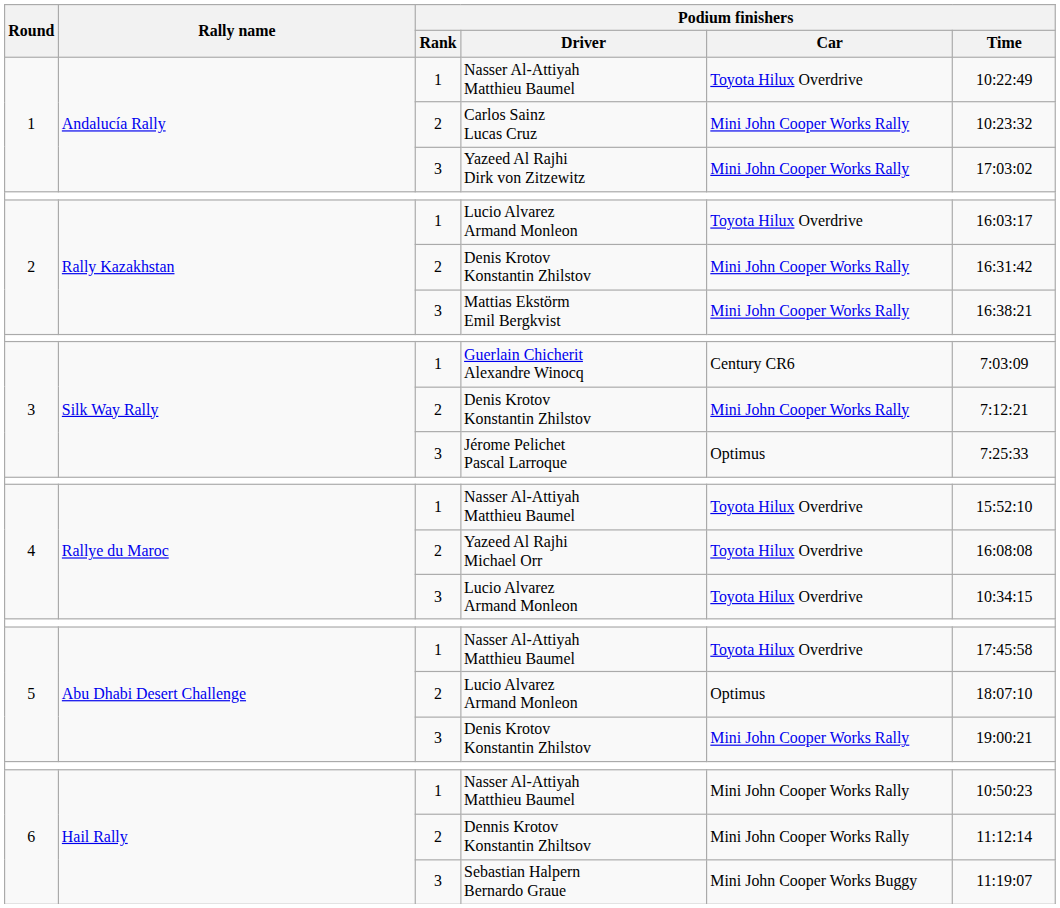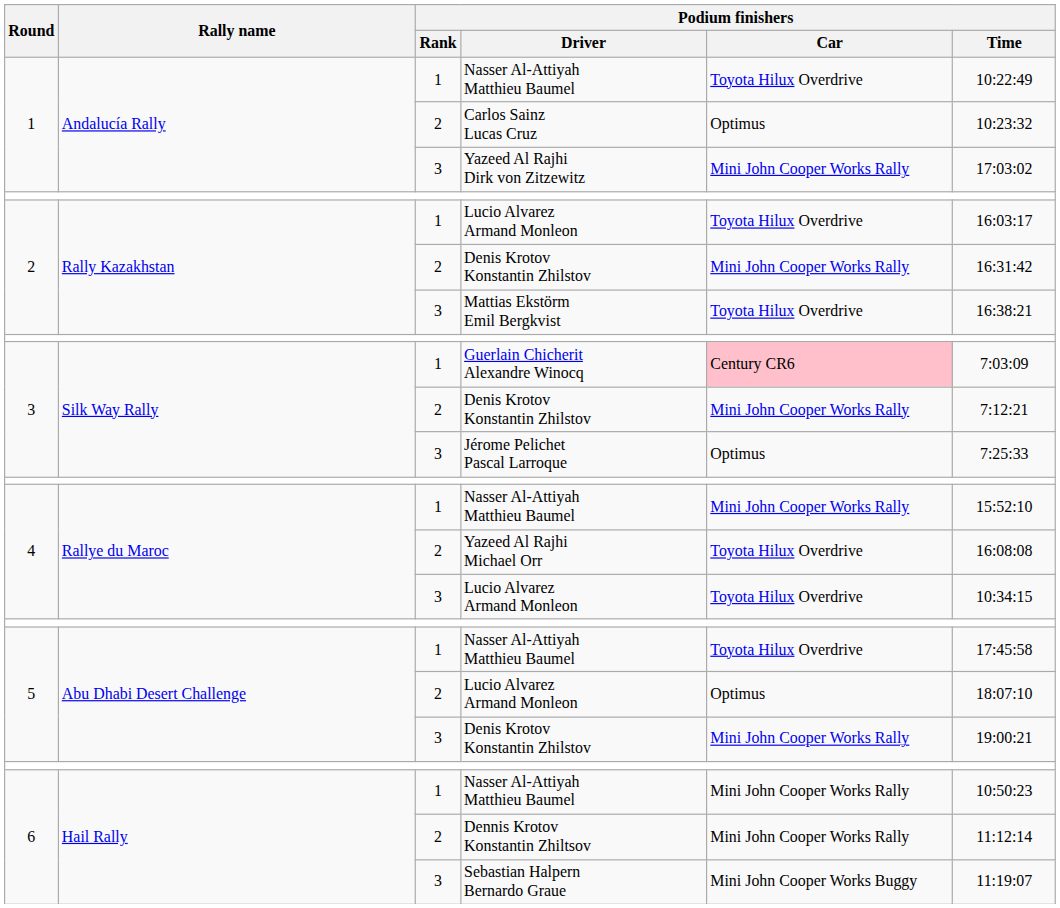 <table class="wikitable" style="font-size:85%;">
 <tr>
 <th rowspan=2>Round</th>
 <th style="width:22em" rowspan=2>Rally name</th>
 <th colspan=4>Podium finishers</th>
 </tr>
 <tr>
 <th>Rank</th>
 <th style="width:15em">Driver</th>
 <th style="width:15em">Car</th>
 <th style="width:6em">Time</th>
 </tr>
 <tr>
 <td rowspan=3 align=center>1</td>
 <td rowspan=3> <a href='#'>Andalucía Rally</a></td>
 <td align=center>1</td>
 <td> Nasser Al-Attiyah <br> Matthieu Baumel</td>
 <td><a href='#'>Toyota Hilux</a> Overdrive</td>
 <td align=center>10:22:49</td>
 </tr>
 <tr>
 <td align=center>2</td>
 <td> Carlos Sainz <br> Lucas Cruz</td>
-<td><a href='#'>Mini John Cooper Works Rally</a></td>
+<td>Optimus</td>
 <td align=center>10:23:32</td>
 </tr>
 <tr>
 <td align=center>3</td>
 <td> Yazeed Al Rajhi <br> Dirk von Zitzewitz</td>
 <td><a href='#'>Mini John Cooper Works Rally</a></td>
 <td align=center>17:03:02</td>
 </tr>
 <tr style="background:white;">
 <td colspan=6></td>
 </tr>
 <tr>
 <td rowspan=3 align=center>2</td>
 <td rowspan=3> <a href='#'>Rally Kazakhstan</a></td>
 <td align=center>1</td>
 <td> Lucio Alvarez<br> Armand Monleon</td>
 <td><a href='#'>Toyota Hilux</a> Overdrive</td>
 <td align=center>16:03:17</td>
 </tr>
 <tr>
 <td align=center>2</td>
 <td> Denis Krotov<br> Konstantin Zhilstov</td>
 <td><a href='#'>Mini John Cooper Works Rally</a></td>
 <td align=center>16:31:42</td>
 </tr>
 <tr>
 <td align=center>3</td>
 <td> Mattias Ekstörm<br> Emil Bergkvist</td>
-<td><a href='#'>Mini John Cooper Works Rally</a></td>
+<td><a href='#'>Toyota Hilux</a> Overdrive</td>
 <td align=center>16:38:21</td>
 </tr>
 <tr style="background:white;">
 <td colspan=6></td>
 </tr>
 <tr>
 <td rowspan=3 align=center>3</td>
 <td rowspan=3> <a href='#'>Silk Way Rally</a></td>
 <td align=center>1</td>
 <td> <a href='#'>Guerlain Chicherit</a><br> Alexandre Winocq</td>
-<td>Century CR6</td>
+<td style="background: pink;">Century CR6</td>
 <td align=center>7:03:09</td>
 </tr>
 <tr>
 <td align=center>2</td>
 <td> Denis Krotov<br> Konstantin Zhilstov</td>
 <td><a href='#'>Mini John Cooper Works Rally</a></td>
 <td align=center>7:12:21</td>
 </tr>
 <tr>
 <td align=center>3</td>
 <td> Jérome Pelichet<br> Pascal Larroque</td>
 <td>Optimus</td>
 <td align=center>7:25:33</td>
 </tr>
 <tr style="background:white;">
 <td colspan=6></td>
 </tr>
 <tr>
 <td rowspan="3" align="center">4</td>
 <td rowspan="3"> <a href='#'>Rallye du Maroc</a></td>
 <td align="center">1</td>
 <td> Nasser Al-Attiyah <br> Matthieu Baumel</td>
-<td><a href='#'>Toyota Hilux</a> Overdrive</td>
+<td><a href='#'>Mini John Cooper Works Rally</a></td>
 <td align=center>15:52:10</td>
 </tr>
 <tr>
 <td align=center>2</td>
 <td> Yazeed Al Rajhi <br> Michael Orr</td>
 <td><a href='#'>Toyota Hilux</a> Overdrive</td>
 <td align=center>16:08:08</td>
 </tr>
 <tr>
 <td align=center>3</td>
 <td> Lucio Alvarez <br> Armand Monleon</td>
 <td><a href='#'>Toyota Hilux</a> Overdrive</td>
 <td align=center>10:34:15</td>
 </tr>
 <tr style="background:white;">
 <td colspan=6></td>
 </tr>
 <tr>
 <td rowspan=3 align=center>5</td>
 <td rowspan=3> <a href='#'>Abu Dhabi Desert Challenge</a></td>
 <td align=center>1</td>
 <td> Nasser Al-Attiyah <br> Matthieu Baumel</td>
 <td><a href='#'>Toyota Hilux</a> Overdrive</td>
 <td align=center>17:45:58</td>
 </tr>
 <tr>
 <td align=center>2</td>
 <td> Lucio Alvarez <br> Armand Monleon</td>
 <td>Optimus</td>
 <td align=center>18:07:10</td>
 </tr>
 <tr>
 <td align=center>3</td>
 <td> Denis Krotov <br> Konstantin Zhilstov</td>
 <td><a href='#'>Mini John Cooper Works Rally</a></td>
 <td align=center>19:00:21</td>
 </tr>
 <tr style="background:white;">
 <td colspan=6></td>
 </tr>
 <tr>
 <td rowspan=3 align=center>6</td>
 <td rowspan=3> <a href='#'>Hail Rally</a></td>
 <td align=center>1</td>
 <td> Nasser Al-Attiyah <br> Matthieu Baumel</td>
 <td>Mini John Cooper Works Rally</td>
 <td align=center>10:50:23</td>
 </tr>
 <tr>
 <td align=center>2</td>
 <td> Dennis Krotov <br> Konstantin Zhiltsov</td>
 <td>Mini John Cooper Works Rally</td>
 <td align=center>11:12:14</td>
 </tr>
 <tr>
 <td align=center>3</td>
 <td> Sebastian Halpern <br> Bernardo Graue</td>
 <td>Mini John Cooper Works Buggy</td>
 <td align=center>11:19:07</td>
 </tr>
 </table>
